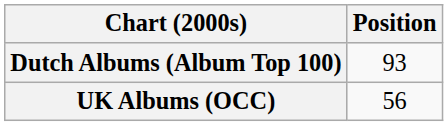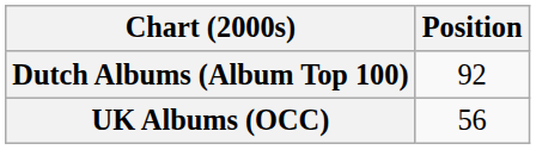 <table class="wikitable plainrowheaders sortable">
 <tr>
 <th>Chart (2000s)</th>
 <th>Position</th>
 </tr>
 <tr>
 <th scope="row">Dutch Albums (Album Top 100)</th>
-<td align="center">93</td>
+<td align="center">92</td>
 </tr>
 <tr>
 <th scope="row">UK Albums (OCC)</th>
 <td align="center">56</td>
 </tr>
 </table>
